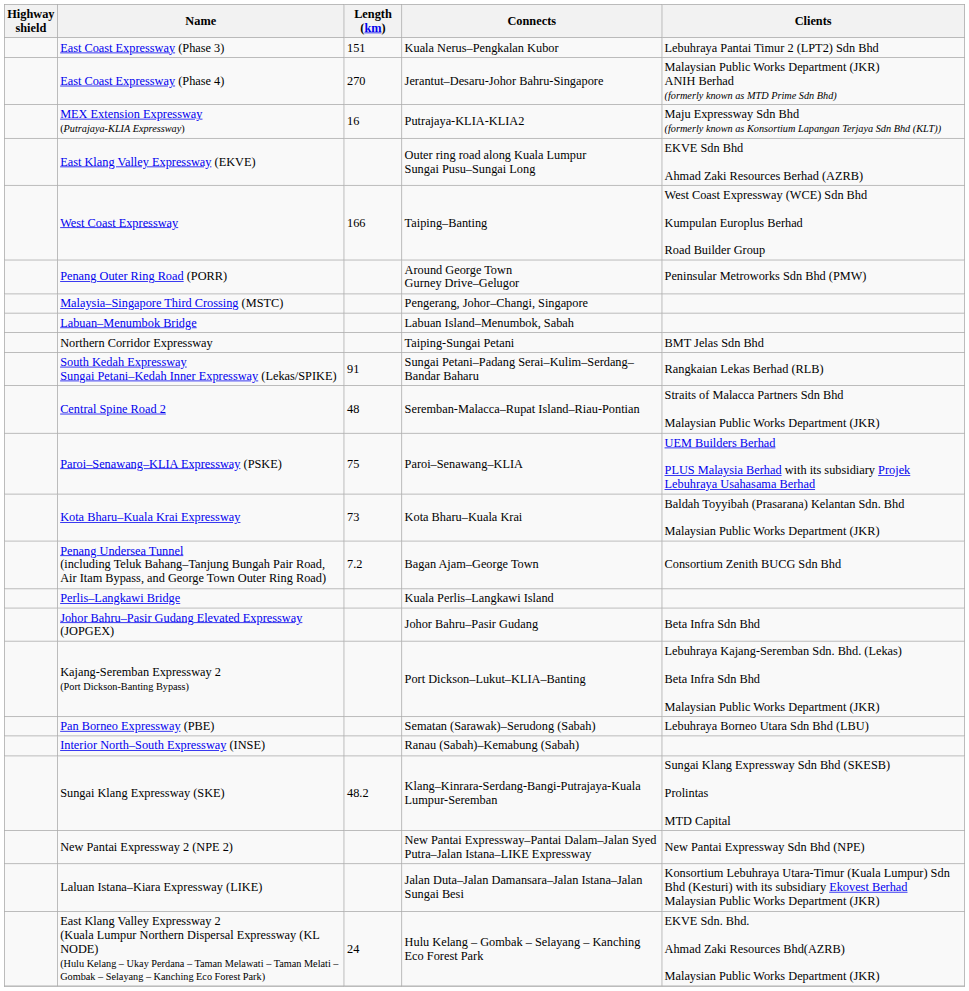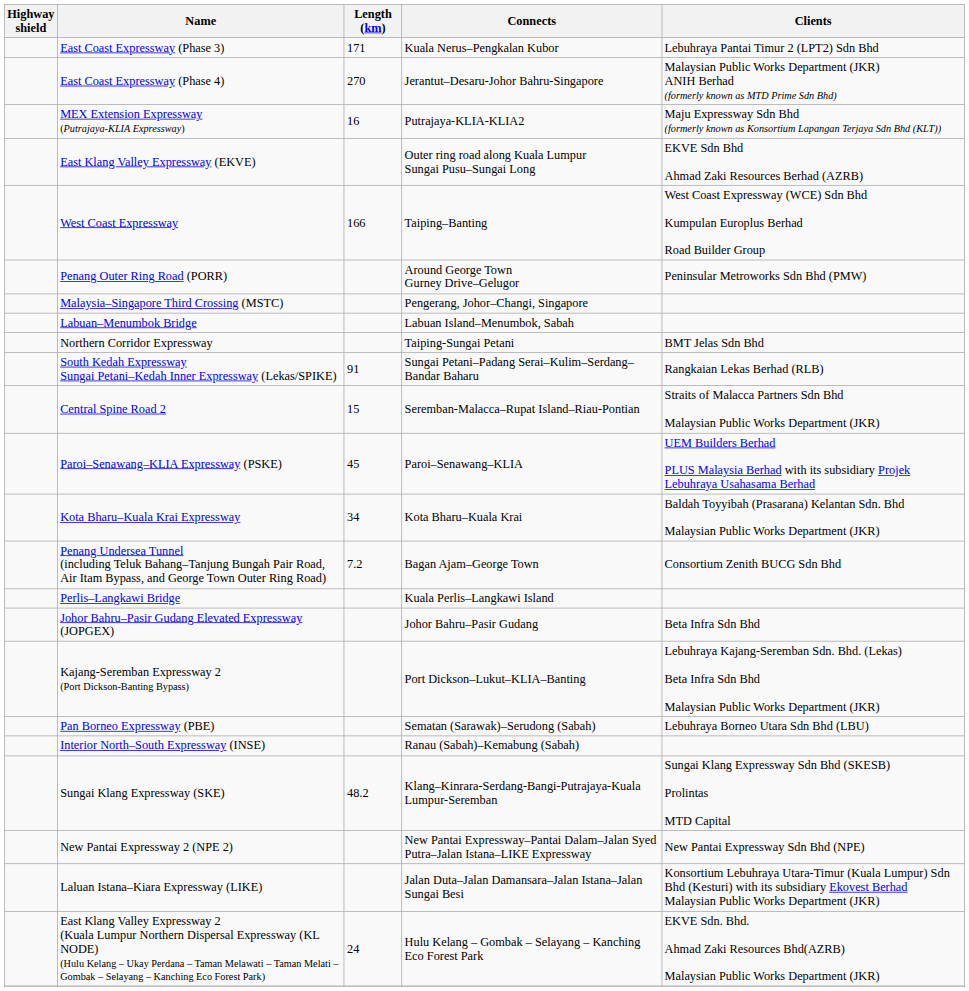 <table class="wikitable">
 <tr>
 <th>Highway<br>shield</th>
 <th>Name</th>
 <th>Length (<a href='#'>km</a>)</th>
 <th>Connects</th>
 <th>Clients</th>
 </tr>
 <tr>
 <td></td>
 <td><a href='#'>East Coast Expressway</a> (Phase 3)</td>
-<td>151</td>
+<td>171</td>
 <td>Kuala Nerus–Pengkalan Kubor</td>
 <td>Lebuhraya Pantai Timur 2 (LPT2) Sdn Bhd</td>
 </tr>
 <tr>
 <td></td>
 <td><a href='#'>East Coast Expressway</a> (Phase 4)</td>
 <td>270</td>
 <td>Jerantut–Desaru-Johor Bahru-Singapore</td>
 <td>Malaysian Public Works Department (JKR)<br> ANIH Berhad<br><small><em>(formerly known as MTD Prime Sdn Bhd)</em></small></td>
 </tr>
 <tr>
 <td></td>
 <td><a href='#'>MEX Extension Expressway</a><br><small>(<em>Putrajaya-KLIA Expressway</em>)</small></td>
 <td>16</td>
 <td>Putrajaya-KLIA-KLIA2</td>
 <td>Maju Expressway Sdn Bhd<br><small><em>(formerly known as Konsortium Lapangan Terjaya Sdn Bhd (KLT))</em></small></td>
 </tr>
 <tr>
 <td></td>
 <td><a href='#'>East Klang Valley Expressway</a> (EKVE)</td>
 <td></td>
 <td>Outer ring road along Kuala Lumpur<br>Sungai Pusu–Sungai Long</td>
 <td>EKVE Sdn Bhd<br><br>Ahmad Zaki Resources Berhad (AZRB)</td>
 </tr>
 <tr>
 <td></td>
 <td><a href='#'>West Coast Expressway</a></td>
 <td>166</td>
 <td>Taiping–Banting</td>
 <td>West Coast Expressway (WCE) Sdn Bhd<br><br>Kumpulan Europlus Berhad<br><br>Road Builder Group</td>
 </tr>
 <tr>
 <td></td>
 <td><a href='#'>Penang Outer Ring Road</a> (PORR)</td>
 <td></td>
 <td>Around George Town<br>Gurney Drive–Gelugor</td>
 <td>Peninsular Metroworks Sdn Bhd (PMW)</td>
 </tr>
 <tr>
 <td></td>
 <td><a href='#'>Malaysia–Singapore Third Crossing</a> (MSTC)</td>
 <td></td>
 <td>Pengerang, Johor–Changi, Singapore</td>
 <td></td>
 </tr>
 <tr>
 <td></td>
 <td><a href='#'>Labuan–Menumbok Bridge</a></td>
 <td></td>
 <td>Labuan Island–Menumbok, Sabah</td>
 <td></td>
 </tr>
 <tr>
 <td></td>
 <td>Northern Corridor Expressway</td>
 <td></td>
 <td>Taiping-Sungai Petani</td>
 <td>BMT Jelas Sdn Bhd</td>
 </tr>
 <tr>
 <td></td>
 <td><a href='#'>South Kedah Expressway<br>Sungai Petani–Kedah Inner Expressway</a> (Lekas/SPIKE)</td>
 <td>91</td>
 <td>Sungai Petani–Padang Serai–Kulim–Serdang–Bandar Baharu</td>
 <td>Rangkaian Lekas Berhad (RLB)</td>
 </tr>
 <tr>
 <td></td>
 <td><a href='#'>Central Spine Road 2</a></td>
-<td>48</td>
+<td>15</td>
 <td>Seremban-Malacca–Rupat Island–Riau-Pontian</td>
 <td>Straits of Malacca Partners Sdn Bhd <br><br>Malaysian Public Works Department (JKR)</td>
 </tr>
 <tr>
 <td></td>
 <td><a href='#'>Paroi–Senawang–KLIA Expressway</a> (PSKE)</td>
-<td>75</td>
+<td>45</td>
 <td>Paroi–Senawang–KLIA</td>
 <td><a href='#'>UEM Builders Berhad</a><br><br><a href='#'>PLUS Malaysia Berhad</a> with its subsidiary <a href='#'>Projek Lebuhraya Usahasama Berhad</a></td>
 </tr>
 <tr>
 <td><br></td>
 <td><a href='#'>Kota Bharu–Kuala Krai Expressway</a></td>
-<td>73</td>
+<td>34</td>
 <td>Kota Bharu–Kuala Krai</td>
 <td>Baldah Toyyibah (Prasarana) Kelantan Sdn. Bhd<br><br>Malaysian Public Works Department (JKR)</td>
 </tr>
 <tr>
 <td><br></td>
 <td><a href='#'>Penang Undersea Tunnel</a><br>(including Teluk Bahang–Tanjung Bungah Pair Road,<br>Air Itam Bypass, and George Town Outer Ring Road)</td>
 <td>7.2</td>
 <td>Bagan Ajam–George Town</td>
 <td>Consortium Zenith BUCG Sdn Bhd</td>
 </tr>
 <tr>
 <td></td>
 <td><a href='#'>Perlis–Langkawi Bridge</a></td>
 <td></td>
 <td>Kuala Perlis–Langkawi Island</td>
 <td></td>
 </tr>
 <tr>
 <td></td>
 <td><a href='#'>Johor Bahru–Pasir Gudang Elevated Expressway</a> (JOPGEX)</td>
 <td></td>
 <td>Johor Bahru–Pasir Gudang</td>
 <td>Beta Infra Sdn Bhd</td>
 </tr>
 <tr>
 <td></td>
 <td>Kajang-Seremban Expressway 2 <small><br> (Port Dickson-Banting Bypass)</small></td>
 <td></td>
 <td>Port Dickson–Lukut–KLIA–Banting</td>
 <td>Lebuhraya Kajang-Seremban Sdn. Bhd. (Lekas)<br><br>Beta Infra Sdn Bhd<br><br>Malaysian Public Works Department (JKR)</td>
 </tr>
 <tr>
 <td></td>
 <td><a href='#'>Pan Borneo Expressway</a> (PBE)</td>
 <td></td>
 <td>Sematan (Sarawak)–Serudong (Sabah)</td>
 <td>Lebuhraya Borneo Utara Sdn Bhd (LBU)</td>
 </tr>
 <tr>
 <td></td>
 <td><a href='#'>Interior North–South Expressway</a> (INSE)</td>
 <td></td>
 <td>Ranau (Sabah)–Kemabung (Sabah)</td>
 <td></td>
 </tr>
 <tr>
 <td></td>
 <td>Sungai Klang Expressway (SKE)</td>
 <td>48.2</td>
 <td>Klang–Kinrara-Serdang-Bangi-Putrajaya-Kuala Lumpur-Seremban</td>
 <td>Sungai Klang Expressway Sdn Bhd  (SKESB) <br><br>  Prolintas  <br><br>  MTD Capital</td>
 </tr>
 <tr>
 <td></td>
 <td>New Pantai Expressway 2 (NPE 2)</td>
 <td></td>
 <td>New Pantai Expressway–Pantai Dalam–Jalan Syed Putra–Jalan Istana–LIKE Expressway</td>
 <td>New Pantai Expressway Sdn Bhd (NPE)</td>
 </tr>
 <tr>
 <td></td>
 <td>Laluan Istana–Kiara Expressway (LIKE)</td>
 <td></td>
 <td>Jalan Duta–Jalan Damansara–Jalan Istana–Jalan Sungai Besi</td>
 <td>Konsortium Lebuhraya Utara-Timur (Kuala Lumpur) Sdn Bhd (Kesturi) with its subsidiary <a href='#'>Ekovest Berhad</a><br>Malaysian Public Works Department (JKR)</td>
 </tr>
 <tr>
 <td></td>
 <td>East Klang Valley Expressway 2 <br>(Kuala Lumpur Northern Dispersal Expressway (KL NODE)<small><br> (Hulu Kelang – Ukay Perdana – Taman Melawati – Taman Melati – Gombak – Selayang – Kanching Eco Forest Park)</small></td>
 <td>24</td>
 <td>Hulu Kelang – Gombak – Selayang – Kanching Eco Forest Park</td>
 <td>EKVE Sdn. Bhd. <br><br> Ahmad Zaki Resources Bhd(AZRB)<br><br> Malaysian Public Works Department (JKR)</td>
 </tr>
 <tr>
 </tr>
 </table>
